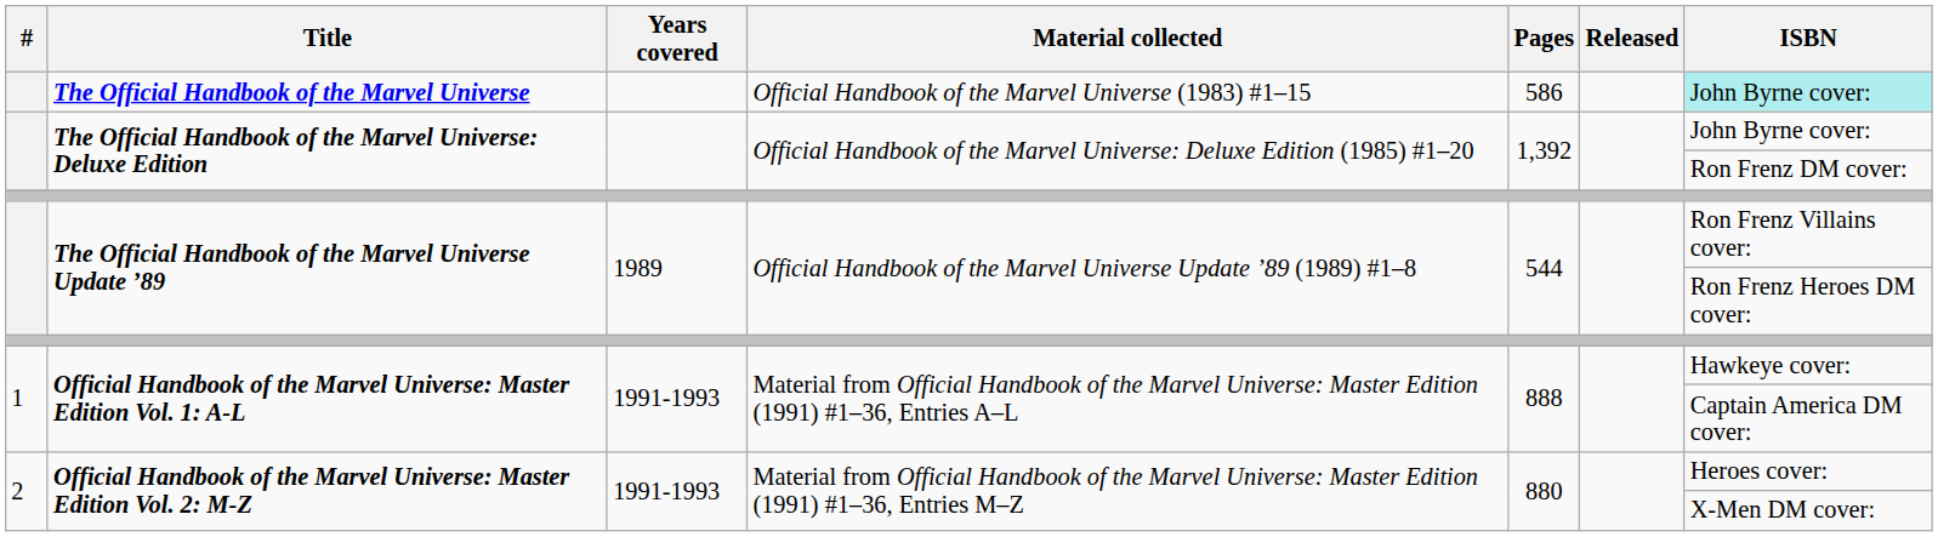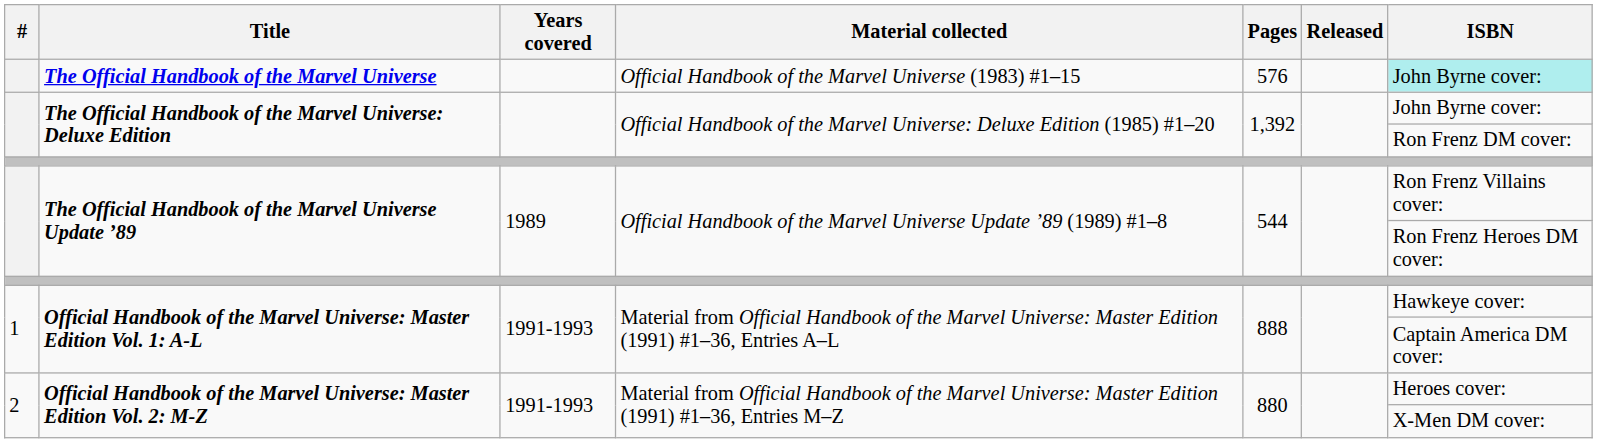 <table class="wikitable sortable" width=99%>
 <tr>
 <th class="unsortable" width=20px>#</th>
 <th>Title</th>
 <th>Years covered</th>
 <th class="unsortable">Material collected</th>
 <th>Pages</th>
 <th>Released</th>
 <th class="unsortable">ISBN</th>
 </tr>
 <tr>
 <th style="background-color: light grey;"></th>
 <td><strong><em><a href='#'>The Official Handbook of the Marvel Universe</a></em></strong></td>
 <td></td>
 <td><em>Official Handbook of the Marvel Universe</em> (1983) #1–15</td>
-<td style="text-align: center;">586</td>
+<td style="text-align: center;">576</td>
 <td></td>
 <td style="background: paleturquoise;">John Byrne cover: </td>
 </tr>
 <tr>
 <th style="background-color: light grey;" rowspan=2></th>
 <td rowspan=2><strong><em>The Official Handbook of the Marvel Universe: Deluxe Edition</em></strong></td>
 <td rowspan=2></td>
 <td rowspan=2><em>Official Handbook of the Marvel Universe: Deluxe Edition</em> (1985) #1–20</td>
 <td style="text-align: center;" rowspan=2>1,392</td>
 <td rowspan=2></td>
 <td>John Byrne cover: </td>
 </tr>
 <tr>
 <td>Ron Frenz DM cover: </td>
 </tr>
 <tr>
 <th colspan="7" style="background-color: silver;"></th>
 </tr>
 <tr>
 <th style="background-color: light grey;" rowspan=2></th>
 <td rowspan=2><strong><em>The Official Handbook of the Marvel Universe Update ’89</em></strong></td>
 <td rowspan=2>1989</td>
 <td rowspan=2><em>Official Handbook of the Marvel Universe Update ’89</em> (1989) #1–8</td>
 <td style="text-align: center;" rowspan=2>544</td>
 <td rowspan=2></td>
 <td>Ron Frenz Villains cover: </td>
 </tr>
 <tr>
 <td>Ron Frenz Heroes DM cover: </td>
 </tr>
 <tr>
 <th colspan="7" style="background-color: silver;"></th>
 </tr>
 <tr>
 <td rowspan=2>1</td>
 <td rowspan=2><strong><em>Official Handbook of the Marvel Universe: Master Edition Vol. 1: A-L</em></strong></td>
 <td rowspan=2>1991-1993</td>
 <td rowspan=2>Material from <em>Official Handbook of the Marvel Universe: Master Edition</em> (1991) #1–36, Entries A–L</td>
 <td style="text-align: center;" rowspan=2>888</td>
 <td rowspan=2></td>
 <td>Hawkeye cover: </td>
 </tr>
 <tr>
 <td>Captain America DM cover: </td>
 </tr>
 <tr>
 <td rowspan=2>2</td>
 <td rowspan=2><strong><em>Official Handbook of the Marvel Universe: Master Edition Vol. 2: M-Z</em></strong></td>
 <td rowspan=2>1991-1993</td>
 <td rowspan=2>Material from <em>Official Handbook of the Marvel Universe: Master Edition</em> (1991) #1–36, Entries M–Z</td>
 <td style="text-align: center;" rowspan=2>880</td>
 <td rowspan=2></td>
 <td>Heroes cover: </td>
 </tr>
 <tr>
 <td>X-Men DM cover: </td>
 </tr>
 </table>
